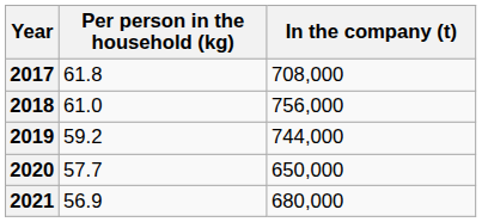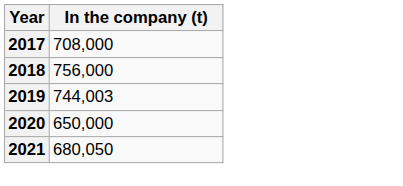 <table class="wikitable">
 <tr>
 <th>Year</th>
-<th style="width:10em;">Per person in the household (kg)</th>
 <th style="width:10em;">In the company (t)</th>
 </tr>
 <tr>
 <th>2017</th>
-<td>61.8</td>
 <td>708,000</td>
 </tr>
 <tr>
 <th>2018</th>
-<td>61.0</td>
 <td>756,000</td>
 </tr>
 <tr>
 <th>2019</th>
-<td>59.2</td>
-<td>744,000</td>
+<td>744,003</td>
 </tr>
 <tr>
 <th>2020</th>
-<td>57.7</td>
 <td>650,000</td>
 </tr>
 <tr>
 <th>2021</th>
-<td>56.9</td>
-<td>680,000</td>
+<td>680,050</td>
 </tr>
 </table>
